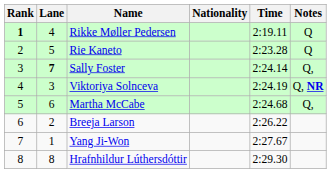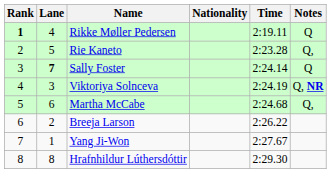 <table class="wikitable sortable" style="text-align:center">
 <tr>
 <th>Rank</th>
 <th>Lane</th>
 <th>Name</th>
 <th>Nationality</th>
 <th>Time</th>
 <th>Notes</th>
 </tr>
 <tr bgcolor=ccffcc>
 <td><strong>1</strong></td>
 <td>4</td>
 <td align=left><a href='#'>Rikke Møller Pedersen</a></td>
 <td align=left></td>
 <td>2:19.11</td>
 <td>Q</td>
 </tr>
 <tr bgcolor=ccffcc>
 <td>2</td>
 <td>5</td>
 <td align=left><a href='#'>Rie Kaneto</a></td>
 <td align=left></td>
 <td>2:23.28</td>
-<td>Q</td>
+<td>Q, </td>
 </tr>
 <tr bgcolor=ccffcc>
 <td>3</td>
 <td><strong>7</strong></td>
 <td align=left><a href='#'>Sally Foster</a></td>
 <td align=left></td>
 <td>2:24.14</td>
-<td>Q, </td>
+<td>Q</td>
 </tr>
 <tr bgcolor=ccffcc>
 <td>4</td>
 <td>3</td>
 <td align=left><a href='#'>Viktoriya Solnceva</a></td>
 <td align=left></td>
 <td>2:24.19</td>
 <td>Q, <strong><a href='#'>NR</a></strong></td>
 </tr>
 <tr bgcolor=ccffcc>
 <td>5</td>
 <td>6</td>
 <td align=left><a href='#'>Martha McCabe</a></td>
 <td align=left></td>
 <td>2:24.68</td>
 <td>Q, </td>
 </tr>
 <tr>
 <td>6</td>
 <td>2</td>
 <td align=left><a href='#'>Breeja Larson</a></td>
 <td align=left></td>
 <td>2:26.22</td>
 <td></td>
 </tr>
 <tr>
 <td>7</td>
 <td>1</td>
 <td align=left><a href='#'>Yang Ji-Won</a></td>
 <td align=left></td>
 <td>2:27.67</td>
 <td></td>
 </tr>
 <tr>
 <td>8</td>
 <td>8</td>
 <td align=left><a href='#'>Hrafnhildur Lúthersdóttir</a></td>
 <td align=left></td>
 <td>2:29.30</td>
 <td></td>
 </tr>
 </table>
